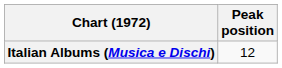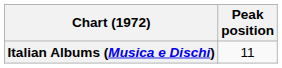 <table class="wikitable sortable plainrowheaders">
 <tr>
 <th>Chart (1972)</th>
 <th>Peak<br>position</th>
 </tr>
 <tr>
 <th scope="row">Italian Albums (<em><a href='#'>Musica e Dischi</a></em>)</th>
-<td align="center">12</td>
+<td align="center">11</td>
 </tr>
 </table>
